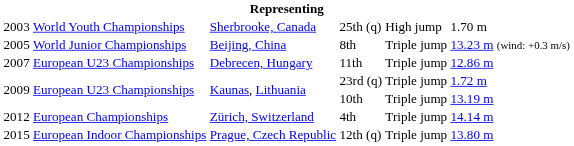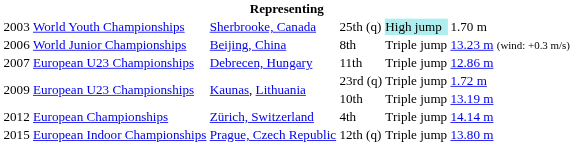 <table>
 <tr>
 <th colspan="6">Representing </th>
 </tr>
 <tr>
 <td>2003</td>
 <td><a href='#'>World Youth Championships</a></td>
 <td><a href='#'>Sherbrooke, Canada</a></td>
 <td>25th (q)</td>
-<td>High jump</td>
+<td style="background: paleturquoise;">High jump</td>
 <td>1.70 m</td>
 </tr>
 <tr>
-<td>2005</td>
+<td>2006</td>
 <td><a href='#'>World Junior Championships</a></td>
 <td><a href='#'>Beijing, China</a></td>
 <td>8th</td>
 <td>Triple jump</td>
 <td><a href='#'>13.23 m</a>  <small>(wind: +0.3 m/s)</small></td>
 </tr>
 <tr>
 <td>2007</td>
 <td><a href='#'>European U23 Championships</a></td>
 <td><a href='#'>Debrecen, Hungary</a></td>
 <td>11th</td>
 <td>Triple jump</td>
 <td><a href='#'>12.86 m</a></td>
 </tr>
 <tr>
 <td rowspan=2>2009</td>
 <td rowspan=2><a href='#'>European U23 Championships</a></td>
 <td rowspan=2><a href='#'>Kaunas</a>, <a href='#'>Lithuania</a></td>
 <td>23rd (q)</td>
 <td>Triple jump</td>
 <td><a href='#'>1.72 m</a></td>
 </tr>
 <tr>
 <td>10th</td>
 <td>Triple jump</td>
 <td><a href='#'>13.19 m</a></td>
 </tr>
 <tr>
 <td>2012</td>
 <td><a href='#'>European Championships</a></td>
 <td><a href='#'>Zürich, Switzerland</a></td>
 <td>4th</td>
 <td>Triple jump</td>
 <td><a href='#'>14.14 m</a></td>
 </tr>
 <tr>
 <td>2015</td>
 <td><a href='#'>European Indoor Championships</a></td>
 <td><a href='#'>Prague, Czech Republic</a></td>
 <td>12th (q)</td>
 <td>Triple jump</td>
 <td><a href='#'>13.80 m</a></td>
 </tr>
 </table>
